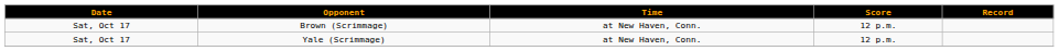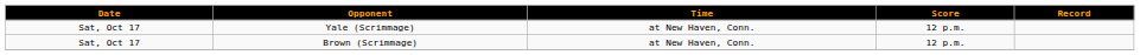 <table class="wikitable" width="80%">
 <tr align="center"  style="background:black;color:orange;">
 <td><strong>Date</strong></td>
 <td><strong>Opponent</strong></td>
 <td><strong>Time</strong></td>
 <td><strong>Score</strong></td>
 <td><strong>Record</strong></td>
 </tr>
 <tr align="center" bgcolor="">
 <td>Sat, Oct 17</td>
-<td>Brown (Scrimmage)</td>
+<td>Yale (Scrimmage)</td>
 <td>at New Haven, Conn.</td>
 <td>12 p.m.</td>
 <td></td>
 </tr>
 <tr align="center" bgcolor="">
 <td>Sat, Oct 17</td>
-<td>Yale (Scrimmage)</td>
+<td>Brown (Scrimmage)</td>
 <td>at New Haven, Conn.</td>
 <td>12 p.m.</td>
 <td></td>
 </tr>
 <tr align="center" bgcolor="">
 </tr>
 </table>
